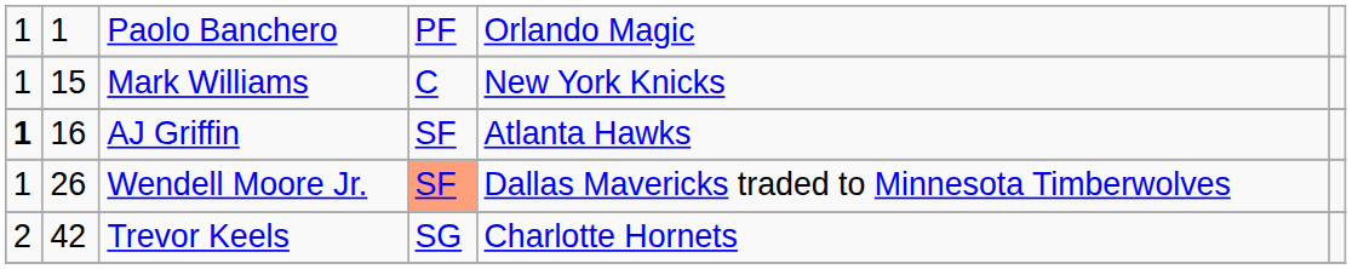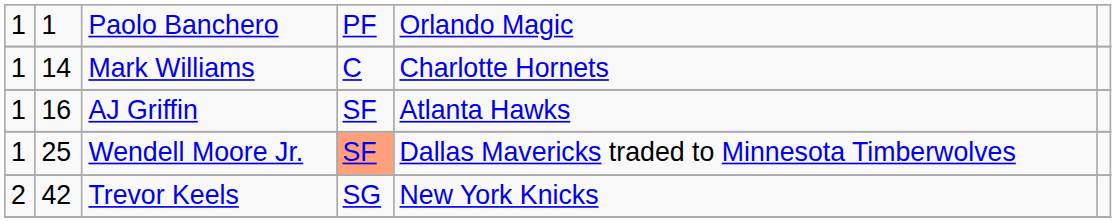 <table class="wikitable" style="width:75%;">
 <tr>
 <td>1</td>
 <td>1</td>
 <td><a href='#'>Paolo Banchero</a></td>
 <td><a href='#'>PF</a></td>
 <td><a href='#'>Orlando Magic</a></td>
 <td></td>
 </tr>
 <tr>
 </tr>
 <tr>
 <td>1</td>
-<td>15</td>
+<td>14</td>
 <td><a href='#'>Mark Williams</a></td>
 <td><a href='#'>C</a></td>
-<td><a href='#'>New York Knicks</a></td>
+<td><a href='#'>Charlotte Hornets</a></td>
 <td></td>
 </tr>
 <tr>
 </tr>
 <tr>
-<td><strong>1</strong></td>
+<td>1</td>
 <td>16</td>
 <td><a href='#'>AJ Griffin</a></td>
 <td><a href='#'>SF</a></td>
 <td><a href='#'>Atlanta Hawks</a></td>
 <td></td>
 </tr>
 <tr>
 </tr>
 <tr>
 <td>1</td>
-<td>26</td>
+<td>25</td>
 <td><a href='#'>Wendell Moore Jr.</a></td>
 <td style="background: lightsalmon;"><a href='#'>SF</a></td>
 <td><a href='#'>Dallas Mavericks</a> traded to <a href='#'>Minnesota Timberwolves</a></td>
 <td></td>
 </tr>
 <tr>
 </tr>
 <tr>
 <td>2</td>
 <td>42</td>
 <td><a href='#'>Trevor Keels</a></td>
 <td><a href='#'>SG</a></td>
-<td><a href='#'>Charlotte Hornets</a></td>
+<td><a href='#'>New York Knicks</a></td>
 <td></td>
 </tr>
 <tr>
 </tr>
 </table>
